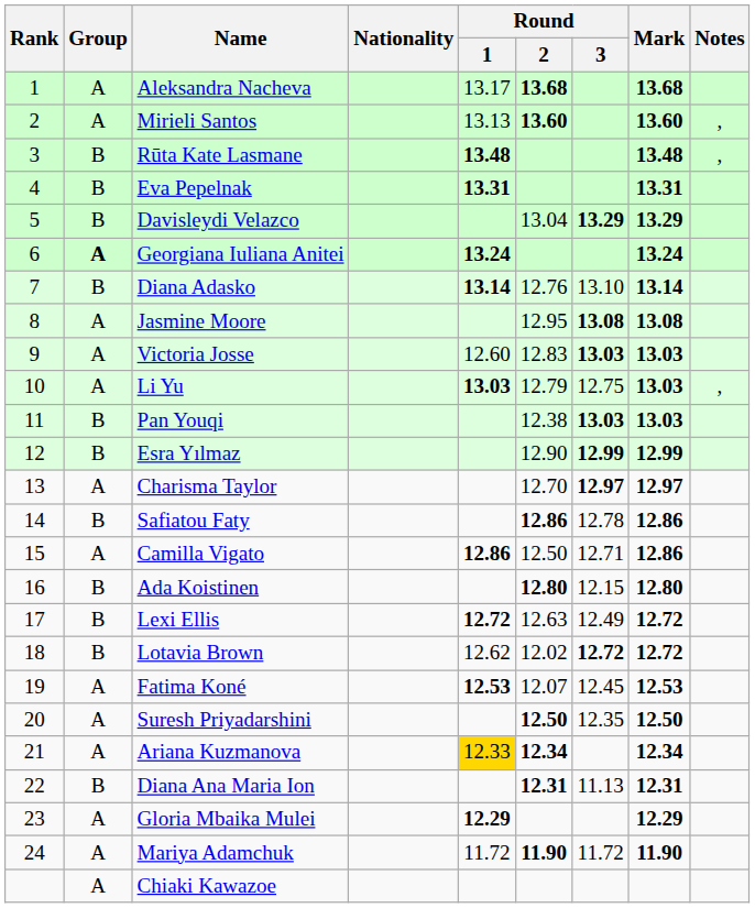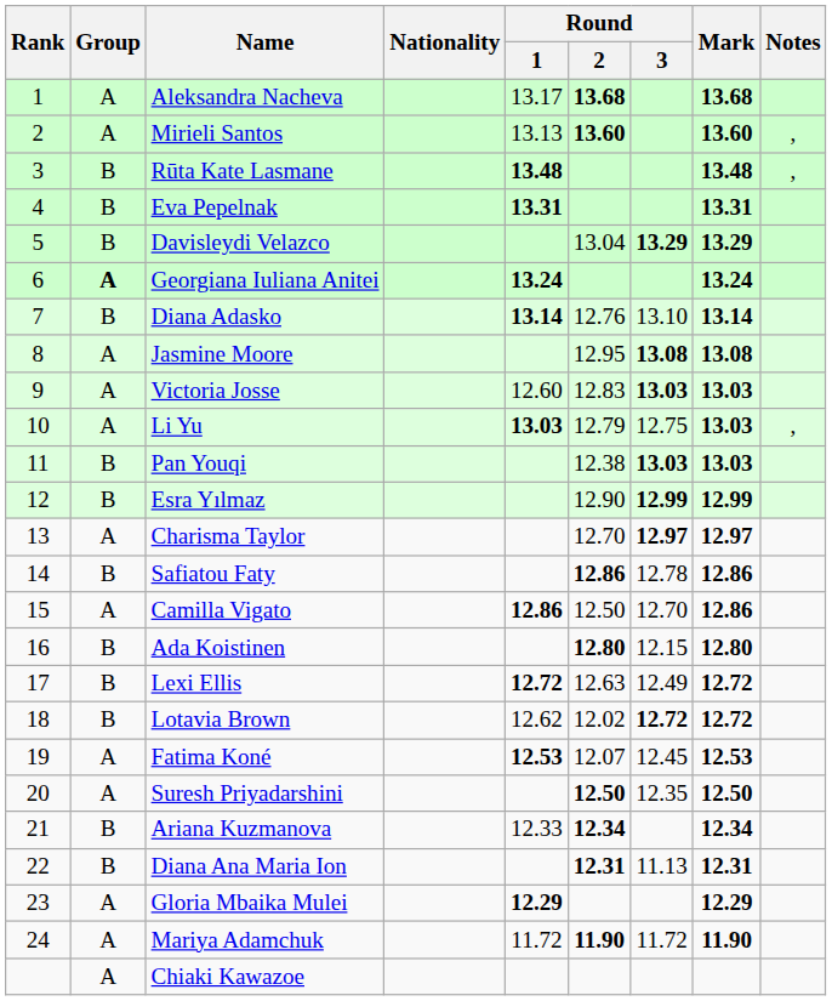 <table class="wikitable sortable" style="text-align:center">
 <tr>
 <th rowspan=2>Rank</th>
 <th rowspan=2>Group</th>
 <th rowspan=2>Name</th>
 <th rowspan=2>Nationality</th>
 <th colspan=3>Round</th>
 <th rowspan=2>Mark</th>
 <th rowspan=2>Notes</th>
 </tr>
 <tr>
 <th>1</th>
 <th>2</th>
 <th>3</th>
 </tr>
 <tr bgcolor="ccffcc">
 <td>1</td>
 <td>A</td>
 <td align="left"><a href='#'>Aleksandra Nacheva</a></td>
 <td align="left"></td>
 <td>13.17</td>
 <td><strong>13.68</strong></td>
 <td></td>
 <td><strong>13.68</strong></td>
 <td></td>
 </tr>
 <tr bgcolor="ccffcc">
 <td>2</td>
 <td>A</td>
 <td align=left><a href='#'>Mirieli Santos</a></td>
 <td align="left"></td>
 <td>13.13</td>
 <td><strong>13.60</strong></td>
 <td></td>
 <td><strong>13.60</strong></td>
 <td>, </td>
 </tr>
 <tr bgcolor="ccffcc">
 <td>3</td>
 <td>B</td>
 <td align="left"><a href='#'>Rūta Kate Lasmane</a></td>
 <td align="left"></td>
 <td><strong>13.48</strong></td>
 <td></td>
 <td></td>
 <td><strong>13.48</strong></td>
 <td>, </td>
 </tr>
 <tr bgcolor="ccffcc">
 <td>4</td>
 <td>B</td>
 <td align="left"><a href='#'>Eva Pepelnak</a></td>
 <td align="left"></td>
 <td><strong>13.31</strong></td>
 <td></td>
 <td></td>
 <td><strong>13.31</strong></td>
 <td></td>
 </tr>
 <tr bgcolor="ccffcc">
 <td>5</td>
 <td>B</td>
 <td align="left"><a href='#'>Davisleydi Velazco</a></td>
 <td align="left"></td>
 <td></td>
 <td>13.04</td>
 <td><strong>13.29</strong></td>
 <td><strong>13.29</strong></td>
 <td></td>
 </tr>
 <tr bgcolor="ccffcc">
 <td>6</td>
 <td><strong>A</strong></td>
 <td align="left"><a href='#'>Georgiana Iuliana Anitei</a></td>
 <td align="left"></td>
 <td><strong>13.24</strong></td>
 <td></td>
 <td></td>
 <td><strong>13.24</strong></td>
 <td></td>
 </tr>
 <tr bgcolor="ddffdd">
 <td>7</td>
 <td>B</td>
 <td align="left"><a href='#'>Diana Adasko</a></td>
 <td align="left"></td>
 <td><strong>13.14</strong></td>
 <td>12.76</td>
 <td>13.10</td>
 <td><strong>13.14</strong></td>
 <td></td>
 </tr>
 <tr bgcolor="ddffdd">
 <td>8</td>
 <td>A</td>
 <td align="left"><a href='#'>Jasmine Moore</a></td>
 <td align="left"></td>
 <td></td>
 <td>12.95</td>
 <td><strong>13.08</strong></td>
 <td><strong>13.08</strong></td>
 <td></td>
 </tr>
 <tr bgcolor="ddffdd">
 <td>9</td>
 <td>A</td>
 <td align="left"><a href='#'>Victoria Josse</a></td>
 <td align="left"></td>
 <td>12.60</td>
 <td>12.83</td>
 <td><strong>13.03</strong></td>
 <td><strong>13.03</strong></td>
 <td></td>
 </tr>
 <tr bgcolor="ddffdd">
 <td>10</td>
 <td>A</td>
 <td align="left"><a href='#'>Li Yu</a></td>
 <td align="left"></td>
 <td><strong>13.03</strong></td>
 <td>12.79</td>
 <td>12.75</td>
 <td><strong>13.03</strong></td>
 <td>, </td>
 </tr>
 <tr bgcolor="ddffdd">
 <td>11</td>
 <td>B</td>
 <td align="left"><a href='#'>Pan Youqi</a></td>
 <td align="left"></td>
 <td></td>
 <td>12.38</td>
 <td><strong>13.03</strong></td>
 <td><strong>13.03</strong></td>
 <td></td>
 </tr>
 <tr bgcolor="ddffdd">
 <td>12</td>
 <td>B</td>
 <td align="left"><a href='#'>Esra Yılmaz</a></td>
 <td align="left"></td>
 <td></td>
 <td>12.90</td>
 <td><strong>12.99</strong></td>
 <td><strong>12.99</strong></td>
 <td></td>
 </tr>
 <tr>
 <td>13</td>
 <td>A</td>
 <td align="left"><a href='#'>Charisma Taylor</a></td>
 <td align="left"></td>
 <td></td>
 <td>12.70</td>
 <td><strong>12.97</strong></td>
 <td><strong>12.97</strong></td>
 <td></td>
 </tr>
 <tr>
 <td>14</td>
 <td>B</td>
 <td align="left"><a href='#'>Safiatou Faty</a></td>
 <td align="left"></td>
 <td></td>
 <td><strong>12.86</strong></td>
 <td>12.78</td>
 <td><strong>12.86</strong></td>
 <td></td>
 </tr>
 <tr>
 <td>15</td>
 <td>A</td>
 <td align="left"><a href='#'>Camilla Vigato</a></td>
 <td align="left"></td>
 <td><strong>12.86</strong></td>
 <td>12.50</td>
-<td>12.71</td>
+<td>12.70</td>
 <td><strong>12.86</strong></td>
 <td></td>
 </tr>
 <tr>
 <td>16</td>
 <td>B</td>
 <td align="left"><a href='#'>Ada Koistinen</a></td>
 <td align="left"></td>
 <td></td>
 <td><strong>12.80</strong></td>
 <td>12.15</td>
 <td><strong>12.80</strong></td>
 <td></td>
 </tr>
 <tr>
 <td>17</td>
 <td>B</td>
 <td align="left"><a href='#'>Lexi Ellis</a></td>
 <td align="left"></td>
 <td><strong>12.72</strong></td>
 <td>12.63</td>
 <td>12.49</td>
 <td><strong>12.72</strong></td>
 <td></td>
 </tr>
 <tr>
 <td>18</td>
 <td>B</td>
 <td align="left"><a href='#'>Lotavia Brown</a></td>
 <td align="left"></td>
 <td>12.62</td>
 <td>12.02</td>
 <td><strong>12.72</strong></td>
 <td><strong>12.72</strong></td>
 <td></td>
 </tr>
 <tr>
 <td>19</td>
 <td>A</td>
 <td align="left"><a href='#'>Fatima Koné</a></td>
 <td align="left"></td>
 <td><strong>12.53</strong></td>
 <td>12.07</td>
 <td>12.45</td>
 <td><strong>12.53</strong></td>
 <td></td>
 </tr>
 <tr>
 <td>20</td>
 <td>A</td>
 <td align="left"><a href='#'>Suresh Priyadarshini</a></td>
 <td align="left"></td>
 <td></td>
 <td><strong>12.50</strong></td>
 <td>12.35</td>
 <td><strong>12.50</strong></td>
 <td></td>
 </tr>
 <tr>
 <td>21</td>
-<td>A</td>
+<td>B</td>
 <td align="left"><a href='#'>Ariana Kuzmanova</a></td>
 <td align="left"></td>
-<td style="background: gold;">12.33</td>
+<td>12.33</td>
 <td><strong>12.34</strong></td>
 <td></td>
 <td><strong>12.34</strong></td>
 <td></td>
 </tr>
 <tr>
 <td>22</td>
 <td>B</td>
 <td align="left"><a href='#'>Diana Ana Maria Ion</a></td>
 <td align="left"></td>
 <td></td>
 <td><strong>12.31</strong></td>
 <td>11.13</td>
 <td><strong>12.31</strong></td>
 <td></td>
 </tr>
 <tr>
 <td>23</td>
 <td>A</td>
 <td align="left"><a href='#'>Gloria Mbaika Mulei</a></td>
 <td align="left"></td>
 <td><strong>12.29</strong></td>
 <td></td>
 <td></td>
 <td><strong>12.29</strong></td>
 <td></td>
 </tr>
 <tr>
 <td>24</td>
 <td>A</td>
 <td align="left"><a href='#'>Mariya Adamchuk</a></td>
 <td align="left"></td>
 <td>11.72</td>
 <td><strong>11.90</strong></td>
 <td>11.72</td>
 <td><strong>11.90</strong></td>
 <td></td>
 </tr>
 <tr>
 <td></td>
 <td>A</td>
 <td align="left"><a href='#'>Chiaki Kawazoe</a></td>
 <td align="left"></td>
 <td></td>
 <td></td>
 <td></td>
 <td></td>
 <td></td>
 </tr>
 </table>
